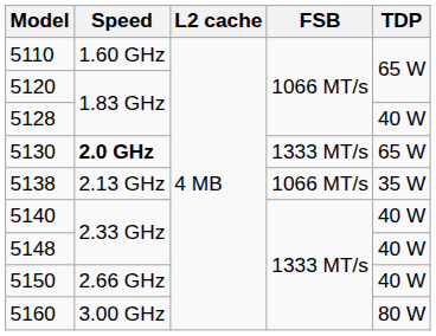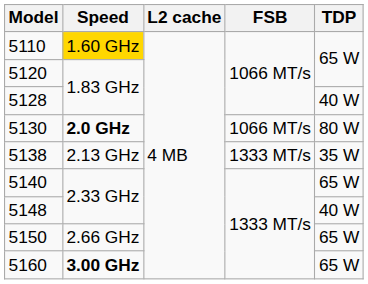 <table class="wikitable sortable">
 <tr>
 <th scope="col">Model</th>
 <th scope="col">Speed</th>
 <th scope="col">L2 cache</th>
 <th scope="col">FSB</th>
 <th scope="col">TDP</th>
 </tr>
 <tr>
 <td>5110</td>
-<td>1.60 GHz</td>
+<td style="background: gold;">1.60 GHz</td>
 <td rowspan="9">4 MB</td>
 <td rowspan="3">1066 MT/s</td>
 <td rowspan="2">65 W</td>
 </tr>
 <tr>
 <td>5120</td>
 <td rowspan="2">1.83 GHz</td>
 </tr>
 <tr>
 <td>5128</td>
 <td>40 W</td>
 </tr>
 <tr>
 <td>5130</td>
 <td><strong>2.0 GHz</strong></td>
-<td>1333 MT/s</td>
-<td>65 W</td>
+<td>1066 MT/s</td>
+<td>80 W</td>
 </tr>
 <tr>
 <td>5138</td>
 <td>2.13 GHz</td>
-<td>1066 MT/s</td>
+<td>1333 MT/s</td>
 <td>35 W</td>
 </tr>
 <tr>
 <td>5140</td>
 <td rowspan="2">2.33 GHz</td>
 <td rowspan="4">1333 MT/s</td>
-<td>40 W</td>
+<td>65 W</td>
 </tr>
 <tr>
 <td>5148</td>
 <td>40 W</td>
 </tr>
 <tr>
 <td>5150</td>
 <td>2.66 GHz</td>
-<td>40 W</td>
+<td>65 W</td>
 </tr>
 <tr>
 <td>5160</td>
-<td>3.00 GHz</td>
-<td>80 W</td>
+<td><strong>3.00 GHz</strong></td>
+<td>65 W</td>
 </tr>
 </table>
